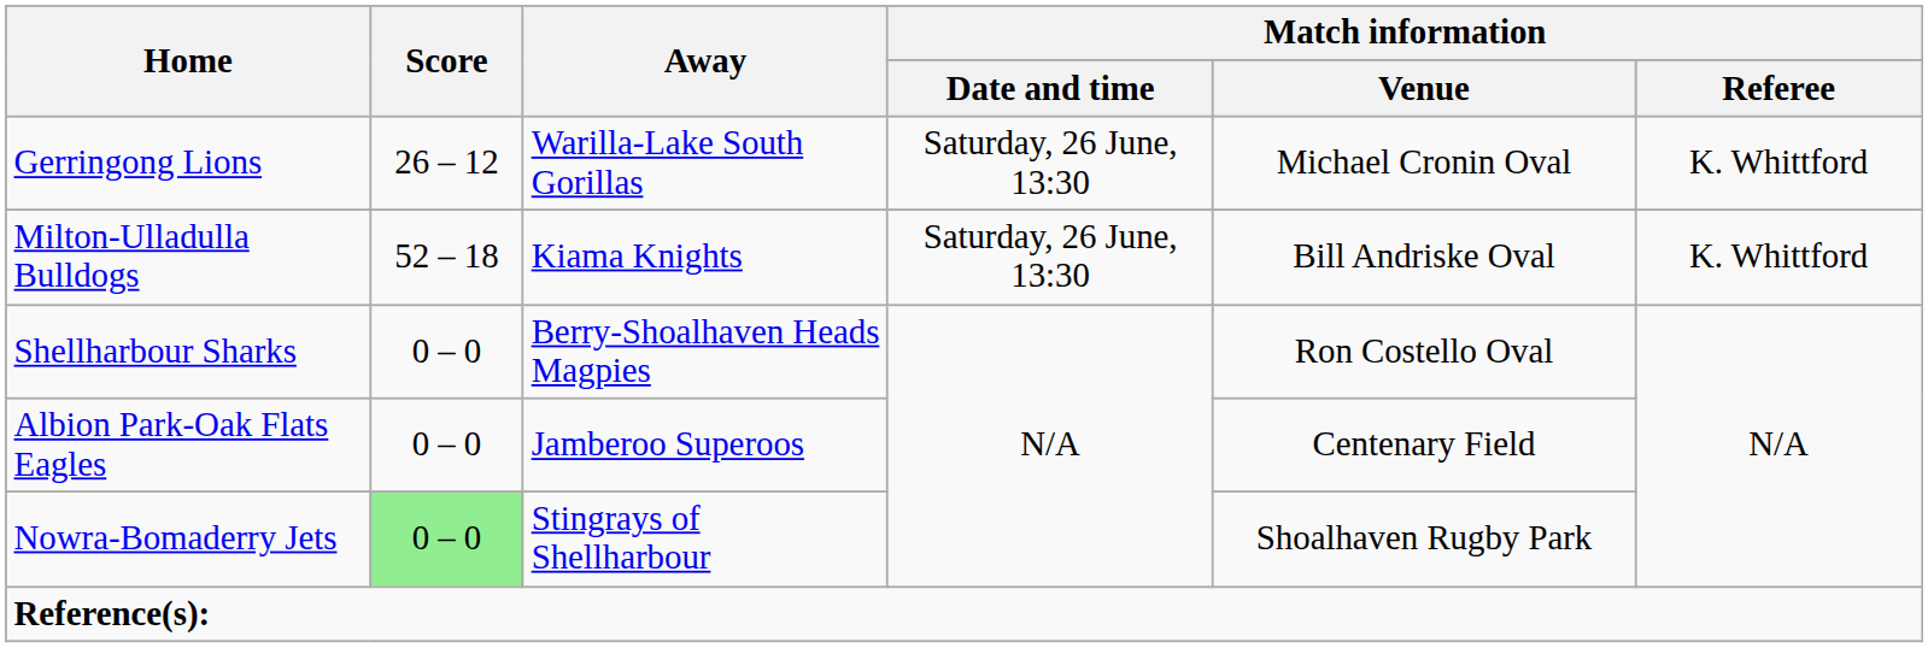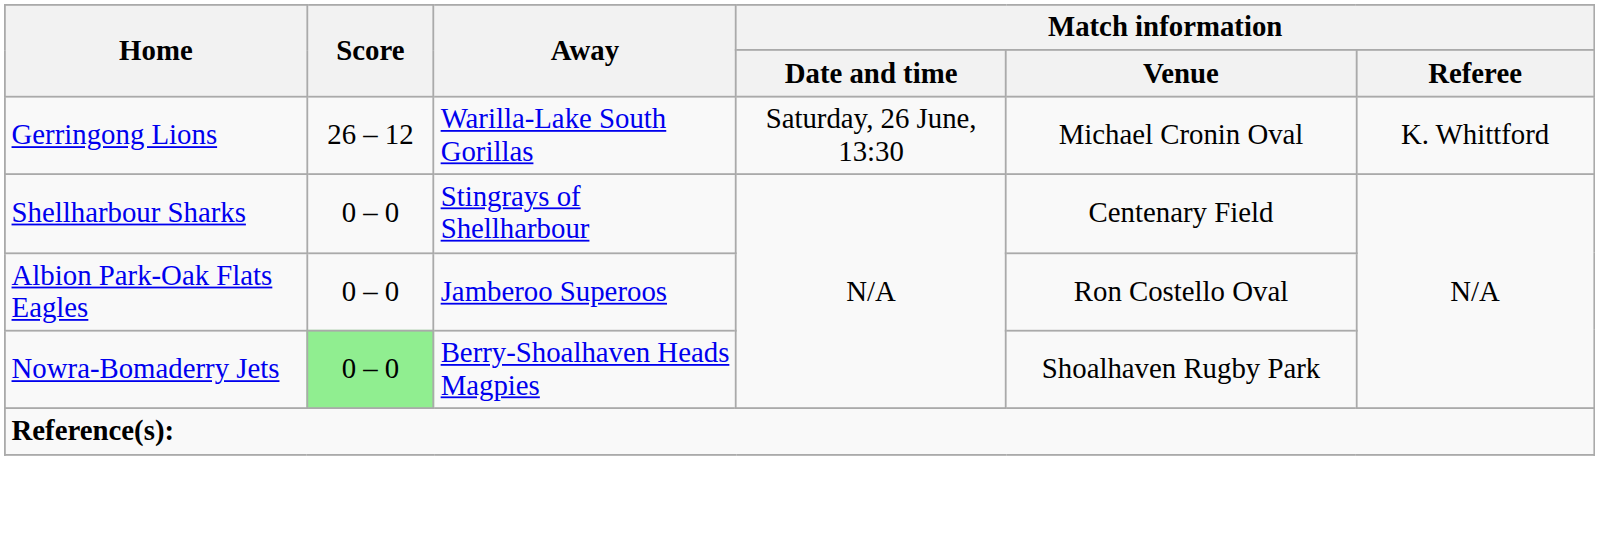 <table class="wikitable" width="100% text-align:center;">
 <tr>
 <th rowspan="2" width="19%">Home</th>
 <th rowspan="2" width="8%">Score</th>
 <th rowspan="2" width="19%">Away</th>
 <th colspan="3">Match information</th>
 </tr>
 <tr bgcolor="#CCCCCC">
 <th width="17%">Date and time</th>
 <th width="22%">Venue</th>
 <th>Referee</th>
 </tr>
 <tr>
 <td> <a href='#'>Gerringong Lions</a></td>
 <td style="text-align:center;">26 – 12</td>
 <td> <a href='#'>Warilla-Lake South Gorillas</a></td>
 <td style="text-align:center;">Saturday, 26 June, 13:30</td>
 <td style="text-align:center;">Michael Cronin Oval</td>
 <td style="text-align:center;">K. Whittford</td>
 </tr>
 <tr>
-<td> <a href='#'>Milton-Ulladulla Bulldogs</a></td>
-<td style="text-align:center;">52 – 18</td>
-<td> <a href='#'>Kiama Knights</a></td>
-<td style="text-align:center;">Saturday, 26 June, 13:30</td>
-<td style="text-align:center;">Bill Andriske Oval</td>
-<td style="text-align:center;">K. Whittford</td>
-</tr>
-<tr>
 <td> <a href='#'>Shellharbour Sharks</a></td>
 <td style="text-align:center;">0 – 0</td>
-<td> <a href='#'>Berry-Shoalhaven Heads Magpies</a></td>
+<td> <a href='#'>Stingrays of Shellharbour</a></td>
 <td rowspan="3" style="text-align:center;">N/A</td>
-<td style="text-align:center;">Ron Costello Oval</td>
+<td style="text-align:center;">Centenary Field</td>
 <td rowspan="3" style="text-align:center;">N/A</td>
 </tr>
 <tr>
 <td> <a href='#'>Albion Park-Oak Flats Eagles</a></td>
 <td style="text-align:center;">0 – 0</td>
 <td> <a href='#'>Jamberoo Superoos</a></td>
-<td style="text-align:center;">Centenary Field</td>
+<td style="text-align:center;">Ron Costello Oval</td>
 </tr>
 <tr>
 <td> <a href='#'>Nowra-Bomaderry Jets</a></td>
 <td style="background: lightgreen; text-align:center;">0 – 0</td>
-<td> <a href='#'>Stingrays of Shellharbour</a></td>
+<td> <a href='#'>Berry-Shoalhaven Heads Magpies</a></td>
 <td style="text-align:center;">Shoalhaven Rugby Park</td>
 </tr>
 <tr>
 <td colspan="6"><strong>Reference(s):</strong> </td>
 </tr>
 </table>
